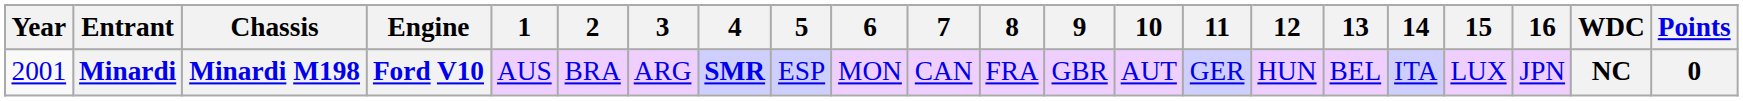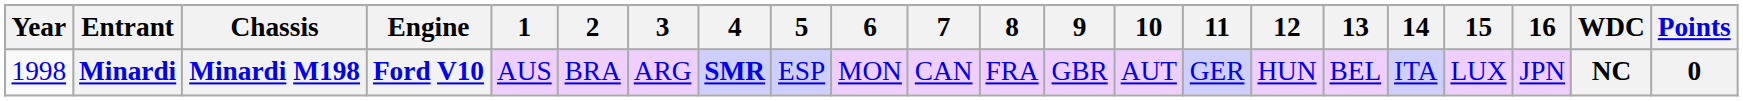 <table class="wikitable" style="text-align:center; font-size:85%">
 <tr>
 <th>Year</th>
 <th>Entrant</th>
 <th>Chassis</th>
 <th>Engine</th>
 <th>1</th>
 <th>2</th>
 <th>3</th>
 <th>4</th>
 <th>5</th>
 <th>6</th>
 <th>7</th>
 <th>8</th>
 <th>9</th>
 <th>10</th>
 <th>11</th>
 <th>12</th>
 <th>13</th>
 <th>14</th>
 <th>15</th>
 <th>16</th>
 <th>WDC</th>
 <th><a href='#'>Points</a></th>
 </tr>
 <tr>
-<td><a href='#'>2001</a></td>
+<td><a href='#'>1998</a></td>
 <th nowrap><a href='#'>Minardi</a></th>
 <th nowrap><a href='#'>Minardi</a> <a href='#'>M198</a></th>
 <th nowrap><a href='#'>Ford</a> <a href='#'>V10</a></th>
 <td style="background:#EFCFFF;"><a href='#'>AUS</a><br></td>
 <td style="background:#EFCFFF;"><a href='#'>BRA</a><br></td>
 <td style="background:#EFCFFF;"><a href='#'>ARG</a><br></td>
 <td style="background:#CFCFFF;"><strong><a href='#'>SMR</a><br></strong></td>
 <td style="background:#CFCFFF;"><a href='#'>ESP</a><br></td>
 <td style="background:#EFCFFF;"><a href='#'>MON</a><br></td>
 <td style="background:#EFCFFF;"><a href='#'>CAN</a><br></td>
 <td style="background:#EFCFFF;"><a href='#'>FRA</a><br></td>
 <td style="background:#EFCFFF;"><a href='#'>GBR</a><br></td>
 <td style="background:#EFCFFF;"><a href='#'>AUT</a><br></td>
 <td style="background:#CFCFFF;"><a href='#'>GER</a><br></td>
 <td style="background:#EFCFFF;"><a href='#'>HUN</a><br></td>
 <td style="background:#EFCFFF;"><a href='#'>BEL</a><br></td>
 <td style="background:#CFCFFF;"><a href='#'>ITA</a><br></td>
 <td style="background:#EFCFFF;"><a href='#'>LUX</a><br></td>
 <td style="background:#EFCFFF;"><a href='#'>JPN</a><br></td>
 <th>NC</th>
 <th>0</th>
 </tr>
 </table>
